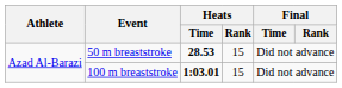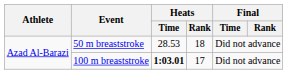 <table class=wikitable style=font-size:90%;text-align:center>
 <tr>
 <th rowspan="2">Athlete</th>
 <th rowspan="2">Event</th>
 <th colspan="2">Heats</th>
 <th colspan="2">Final</th>
 </tr>
 <tr style="font-size:95%">
 <th>Time</th>
 <th>Rank</th>
 <th>Time</th>
 <th>Rank</th>
 </tr>
 <tr>
 <td align=left rowspan=2><a href='#'>Azad Al-Barazi</a></td>
 <td align=left><a href='#'>50 m breaststroke</a></td>
-<td><strong>28.53</strong></td>
-<td>15</td>
+<td>28.53</td>
+<td>18</td>
 <td colspan=2>Did not advance</td>
 </tr>
 <tr>
 <td align=left><a href='#'>100 m breaststroke</a></td>
 <td><strong>1:03.01</strong></td>
-<td>15</td>
+<td>17</td>
 <td colspan=2>Did not advance</td>
 </tr>
 </table>
